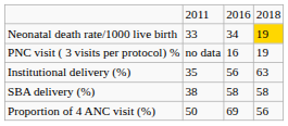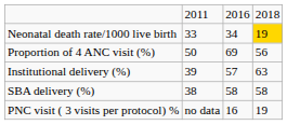 <table class="wikitable">
 <tr>
 <td></td>
 <td>2011</td>
 <td>2016</td>
 <td>2018</td>
 </tr>
 <tr>
 <td>Neonatal death rate/1000 live birth</td>
 <td>33</td>
 <td>34</td>
 <td style="background: gold;">19</td>
 </tr>
 <tr>
-<td>PNC visit ( 3 visits per protocol)  %</td>
-<td>no data</td>
-<td>16</td>
-<td>19</td>
+<td>Proportion of  4 ANC visit (%)</td>
+<td>50</td>
+<td>69</td>
+<td>56</td>
 </tr>
 <tr>
 <td>Institutional delivery (%)</td>
-<td>35</td>
-<td>56</td>
+<td>39</td>
+<td>57</td>
 <td>63</td>
 </tr>
 <tr>
 <td>SBA delivery (%)</td>
 <td>38</td>
 <td>58</td>
 <td>58</td>
 </tr>
 <tr>
-<td>Proportion of  4 ANC visit (%)</td>
-<td>50</td>
-<td>69</td>
-<td>56</td>
+<td>PNC visit ( 3 visits per protocol)  %</td>
+<td>no data</td>
+<td>16</td>
+<td>19</td>
 </tr>
 </table>
